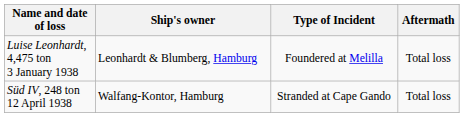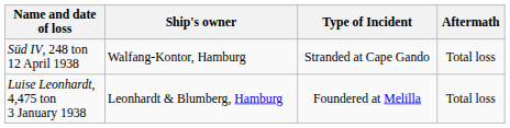 <table class="wikitable sortable" width="100%">
 <tr>
 <th width=20% class=unsortable>Name and date of loss</th>
 <th>Ship's owner</th>
 <th>Type of Incident</th>
 <th>Aftermath</th>
 </tr>
 <tr align="center">
+<td align=left> <em>Süd IV</em>, 248 ton<br>12 April 1938</td>
+<td align=left>  Walfang-Kontor, Hamburg</td>
+<td>Stranded at Cape Gando</td>
+<td>Total loss</td>
+</tr>
+<tr align="center">
 <td align=left> <em>Luise Leonhardt</em>, 4,475 ton<br>3 January 1938</td>
 <td align=left>  Leonhardt & Blumberg, <a href='#'>Hamburg</a></td>
 <td>Foundered at <a href='#'>Melilla</a></td>
 <td>Total loss</td>
 </tr>
-<tr align="center">
-<td align=left> <em>Süd IV</em>, 248 ton<br>12 April 1938</td>
-<td align=left>  Walfang-Kontor, Hamburg</td>
-<td>Stranded at Cape Gando</td>
-<td>Total loss</td>
-</tr>
 </table>
